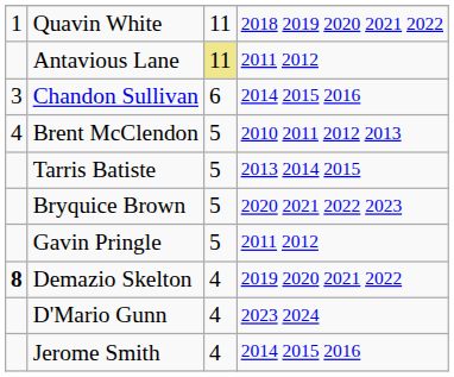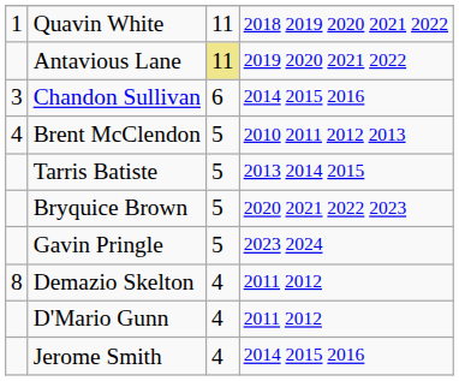 <table class="wikitable">
 <tr>
 </tr>
 <tr>
 <td>1</td>
 <td>Quavin White</td>
 <td>11</td>
 <td style="font-size:80%;"><a href='#'>2018</a> <a href='#'>2019</a> <a href='#'>2020</a> <a href='#'>2021</a> <a href='#'>2022</a></td>
 </tr>
 <tr>
 <td></td>
 <td>Antavious Lane</td>
 <td style="background: khaki;">11</td>
-<td style="font-size:80%;"><a href='#'>2011</a> <a href='#'>2012</a></td>
+<td style="font-size:80%;"><a href='#'>2019</a> <a href='#'>2020</a> <a href='#'>2021</a> <a href='#'>2022</a></td>
 </tr>
 <tr>
 <td>3</td>
 <td><a href='#'>Chandon Sullivan</a></td>
 <td>6</td>
 <td style="font-size:80%;"><a href='#'>2014</a> <a href='#'>2015</a> <a href='#'>2016</a></td>
 </tr>
 <tr>
 <td>4</td>
 <td>Brent McClendon</td>
 <td>5</td>
 <td style="font-size:80%;"><a href='#'>2010</a> <a href='#'>2011</a> <a href='#'>2012</a> <a href='#'>2013</a></td>
 </tr>
 <tr>
 <td></td>
 <td>Tarris Batiste</td>
 <td>5</td>
 <td style="font-size:80%;"><a href='#'>2013</a> <a href='#'>2014</a> <a href='#'>2015</a></td>
 </tr>
 <tr>
 <td></td>
 <td>Bryquice Brown</td>
 <td>5</td>
 <td style="font-size:80%;"><a href='#'>2020</a> <a href='#'>2021</a> <a href='#'>2022</a> <a href='#'>2023</a></td>
 </tr>
 <tr>
 <td></td>
 <td>Gavin Pringle</td>
 <td>5</td>
-<td style="font-size:80%;"><a href='#'>2011</a> <a href='#'>2012</a></td>
+<td style="font-size:80%;"><a href='#'>2023</a> <a href='#'>2024</a></td>
 </tr>
 <tr>
-<td><strong>8</strong></td>
+<td>8</td>
 <td>Demazio Skelton</td>
 <td>4</td>
-<td style="font-size:80%;"><a href='#'>2019</a> <a href='#'>2020</a> <a href='#'>2021</a> <a href='#'>2022</a></td>
+<td style="font-size:80%;"><a href='#'>2011</a> <a href='#'>2012</a></td>
 </tr>
 <tr>
 <td></td>
 <td>D'Mario Gunn</td>
 <td>4</td>
-<td style="font-size:80%;"><a href='#'>2023</a> <a href='#'>2024</a></td>
+<td style="font-size:80%;"><a href='#'>2011</a> <a href='#'>2012</a></td>
 </tr>
 <tr>
 <td></td>
 <td>Jerome Smith</td>
 <td>4</td>
 <td style="font-size:80%;"><a href='#'>2014</a> <a href='#'>2015</a> <a href='#'>2016</a></td>
 </tr>
 </table>
